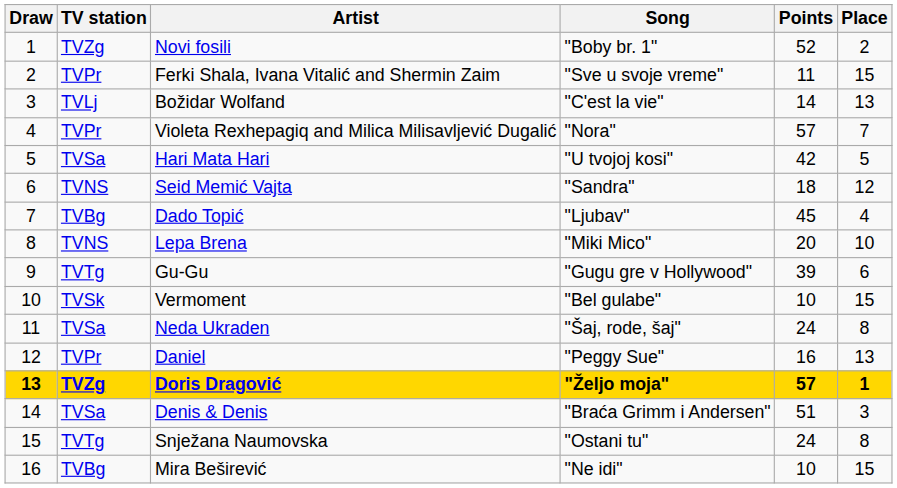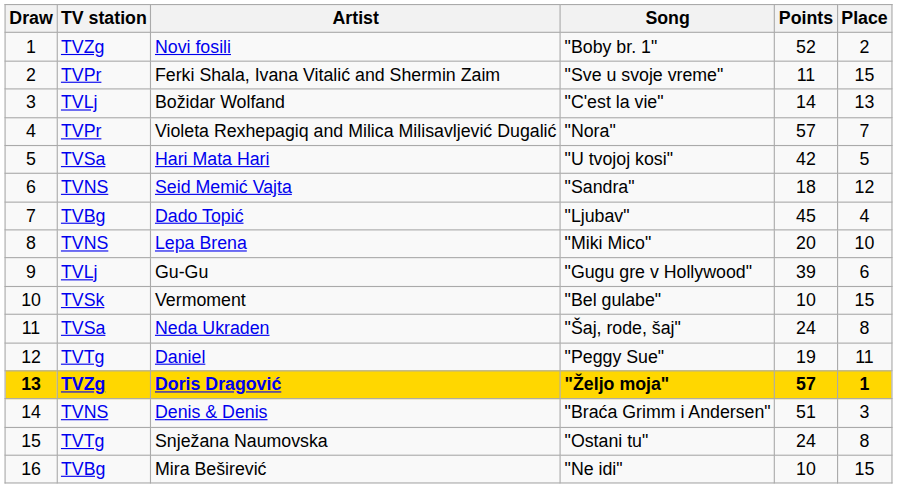 <table class="sortable wikitable" style="margin: 1em auto 1em auto; text-align:center">
 <tr>
 <th>Draw</th>
 <th>TV station</th>
 <th>Artist</th>
 <th>Song</th>
 <th>Points</th>
 <th>Place</th>
 </tr>
 <tr>
 <td>1</td>
 <td align="left"> <a href='#'>TVZg</a></td>
 <td align="left"><a href='#'>Novi fosili</a></td>
 <td align="left">"Boby br. 1"</td>
 <td>52</td>
 <td>2</td>
 </tr>
 <tr>
 <td>2</td>
 <td align="left"> <a href='#'>TVPr</a></td>
 <td align="left">Ferki Shala, Ivana Vitalić and Shermin Zaim</td>
 <td align="left">"Sve u svoje vreme"</td>
 <td>11</td>
 <td>15</td>
 </tr>
 <tr>
 <td>3</td>
 <td align="left"> <a href='#'>TVLj</a></td>
 <td align="left">Božidar Wolfand</td>
 <td align="left">"C'est la vie"</td>
 <td>14</td>
 <td>13</td>
 </tr>
 <tr>
 <td>4</td>
 <td align="left"> <a href='#'>TVPr</a></td>
 <td align="left">Violeta Rexhepagiq and Milica Milisavljević Dugalić</td>
 <td align="left">"Nora"</td>
 <td>57</td>
 <td>7</td>
 </tr>
 <tr>
 <td>5</td>
 <td align="left"> <a href='#'>TVSa</a></td>
 <td align="left"><a href='#'>Hari Mata Hari</a></td>
 <td align="left">"U tvojoj kosi"</td>
 <td>42</td>
 <td>5</td>
 </tr>
 <tr>
 <td>6</td>
 <td align="left"> <a href='#'>TVNS</a></td>
 <td align="left"><a href='#'>Seid Memić Vajta</a></td>
 <td align="left">"Sandra"</td>
 <td>18</td>
 <td>12</td>
 </tr>
 <tr>
 <td>7</td>
 <td align="left"> <a href='#'>TVBg</a></td>
 <td align="left"><a href='#'>Dado Topić</a></td>
 <td align="left">"Ljubav"</td>
 <td>45</td>
 <td>4</td>
 </tr>
 <tr>
 <td>8</td>
 <td align="left"> <a href='#'>TVNS</a></td>
 <td align="left"><a href='#'>Lepa Brena</a></td>
 <td align="left">"Miki Mico"</td>
 <td>20</td>
 <td>10</td>
 </tr>
 <tr>
 <td>9</td>
-<td align="left"> <a href='#'>TVTg</a></td>
+<td align="left"> <a href='#'>TVLj</a></td>
 <td align="left">Gu-Gu</td>
 <td align="left">"Gugu gre v Hollywood"</td>
 <td>39</td>
 <td>6</td>
 </tr>
 <tr>
 <td>10</td>
 <td align="left"> <a href='#'>TVSk</a></td>
 <td align="left">Vermoment</td>
 <td align="left">"Bel gulabe"</td>
 <td>10</td>
 <td>15</td>
 </tr>
 <tr>
 <td>11</td>
 <td align="left"> <a href='#'>TVSa</a></td>
 <td align="left"><a href='#'>Neda Ukraden</a></td>
 <td align="left">"Šaj, rode, šaj"</td>
 <td>24</td>
 <td>8</td>
 </tr>
 <tr>
 <td>12</td>
-<td align="left"> <a href='#'>TVPr</a></td>
+<td align="left"> <a href='#'>TVTg</a></td>
 <td align="left"><a href='#'>Daniel</a></td>
 <td align="left">"Peggy Sue"</td>
-<td>16</td>
-<td>13</td>
+<td>19</td>
+<td>11</td>
 </tr>
 <tr bgcolor="gold" style="font-weight:bold;">
 <td>13</td>
 <td align="left"> <a href='#'>TVZg</a></td>
 <td align="left"><a href='#'>Doris Dragović</a></td>
 <td align="left">"Željo moja"</td>
 <td>57</td>
 <td>1</td>
 </tr>
 <tr>
 <td>14</td>
-<td align="left"> <a href='#'>TVSa</a></td>
+<td align="left"> <a href='#'>TVNS</a></td>
 <td align="left"><a href='#'>Denis & Denis</a></td>
 <td align="left">"Braća Grimm i Andersen"</td>
 <td>51</td>
 <td>3</td>
 </tr>
 <tr>
 <td>15</td>
 <td align="left"> <a href='#'>TVTg</a></td>
 <td align="left">Snježana Naumovska</td>
 <td align="left">"Ostani tu"</td>
 <td>24</td>
 <td>8</td>
 </tr>
 <tr>
 <td>16</td>
 <td align="left"> <a href='#'>TVBg</a></td>
 <td align="left">Mira Beširević</td>
 <td align="left">"Ne idi"</td>
 <td>10</td>
 <td>15</td>
 </tr>
 </table>
